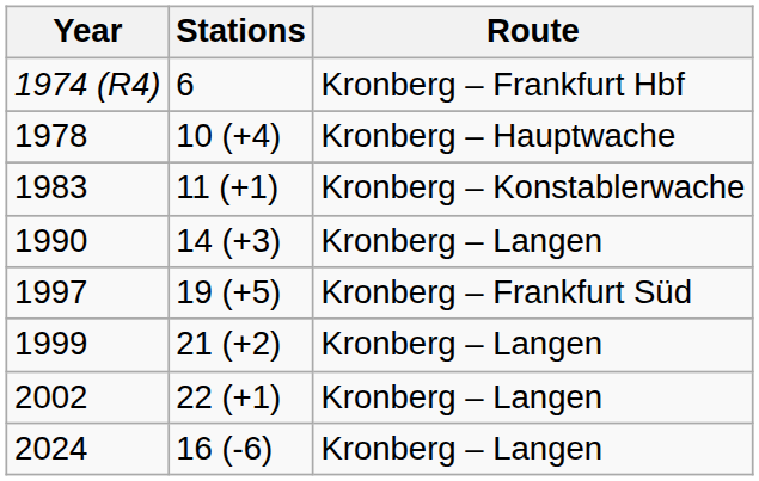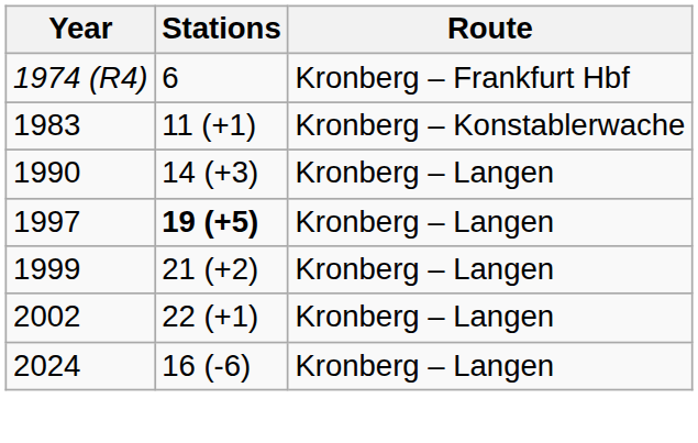 <table class="wikitable" style="float:right; margin:1em">
 <tr>
 <th>Year</th>
 <th>Stations</th>
 <th>Route</th>
 </tr>
 <tr>
 <td><em>1974 (R4)</em></td>
 <td>6</td>
 <td>Kronberg – Frankfurt Hbf</td>
-</tr>
-<tr>
-<td>1978</td>
-<td>10 (+4)</td>
-<td>Kronberg – Hauptwache</td>
 </tr>
 <tr>
 <td>1983</td>
 <td>11 (+1)</td>
 <td>Kronberg – Konstablerwache</td>
 </tr>
 <tr>
 <td>1990</td>
 <td>14 (+3)</td>
 <td>Kronberg – Langen</td>
 </tr>
 <tr>
 <td>1997</td>
-<td>19 (+5)</td>
-<td>Kronberg – Frankfurt Süd</td>
+<td><strong>19 (+5)</strong></td>
+<td>Kronberg – Langen</td>
 </tr>
 <tr>
 <td>1999</td>
 <td>21 (+2)</td>
 <td>Kronberg – Langen</td>
 </tr>
 <tr>
 <td>2002</td>
 <td>22 (+1)</td>
 <td>Kronberg – Langen</td>
 </tr>
 <tr>
 <td>2024</td>
 <td>16 (-6)</td>
 <td>Kronberg – Langen</td>
 </tr>
 </table>
